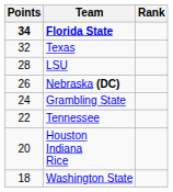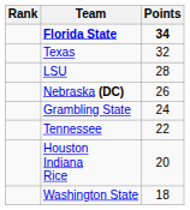 <table class="wikitable sortable" style="text-align:center">
 <tr>
+<th>Rank</th>
+<th>Team</th>
 <th>Points</th>
-<th>Team</th>
-<th>Rank</th>
 </tr>
 <tr>
+<td></td>
+<td align="left"><strong><a href='#'>Florida State</a> </strong></td>
 <td><strong>34</strong></td>
-<td align="left"><strong><a href='#'>Florida State</a> </strong></td>
-<td></td>
 </tr>
 <tr>
+<td></td>
+<td align="left"><a href='#'>Texas</a></td>
 <td>32</td>
-<td align="left"><a href='#'>Texas</a></td>
-<td></td>
 </tr>
 <tr>
+<td></td>
+<td align="left"><a href='#'>LSU</a></td>
 <td>28</td>
-<td align="left"><a href='#'>LSU</a></td>
-<td></td>
 </tr>
 <tr>
+<td></td>
+<td align="left"><a href='#'>Nebraska</a> <strong>(DC)</strong></td>
 <td>26</td>
-<td align="left"><a href='#'>Nebraska</a> <strong>(DC)</strong></td>
-<td></td>
 </tr>
 <tr>
+<td></td>
+<td align="left"><a href='#'>Grambling State</a></td>
 <td>24</td>
-<td align="left"><a href='#'>Grambling State</a></td>
-<td></td>
 </tr>
 <tr>
+<td></td>
+<td align="left"><a href='#'>Tennessee</a></td>
 <td>22</td>
-<td align="left"><a href='#'>Tennessee</a></td>
-<td></td>
 </tr>
 <tr>
+<td></td>
+<td align="left"><a href='#'>Houston</a><br><a href='#'>Indiana</a><br><a href='#'>Rice</a></td>
 <td>20</td>
-<td align="left"><a href='#'>Houston</a><br><a href='#'>Indiana</a><br><a href='#'>Rice</a></td>
-<td></td>
 </tr>
 <tr>
+<td></td>
+<td align="left"><a href='#'>Washington State</a></td>
 <td>18</td>
-<td align="left"><a href='#'>Washington State</a></td>
-<td></td>
 </tr>
 </table>
